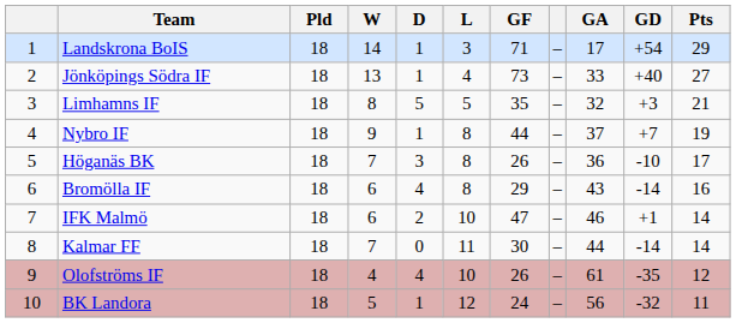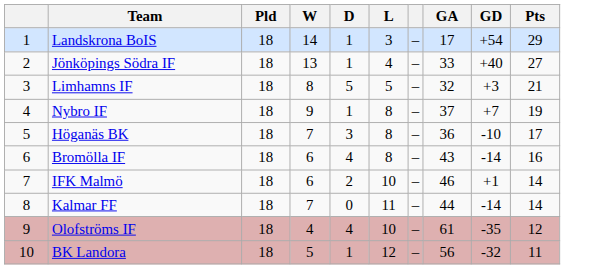 <table class="wikitable" style="text-align: center;">
 <tr>
 <th style="width: 40px;"></th>
 <th style="width: 200px;">Team</th>
 <th style="width: 45px;">Pld</th>
 <th style="width: 35px;">W</th>
 <th style="width: 35px;">D</th>
 <th style="width: 35px;">L</th>
-<th style="width: 45px;">GF</th>
 <th></th>
 <th style="width: 45px;">GA</th>
 <th style="width: 35px;">GD</th>
 <th style="width: 45px;">Pts</th>
 </tr>
 <tr style="background: #d2e6ff">
 <td>1</td>
 <td style="text-align: left;"><a href='#'>Landskrona BoIS</a></td>
 <td>18</td>
 <td>14</td>
 <td>1</td>
 <td>3</td>
-<td>71</td>
 <td>–</td>
 <td>17</td>
 <td>+54</td>
 <td>29</td>
 </tr>
 <tr>
 <td>2</td>
 <td style="text-align: left;"><a href='#'>Jönköpings Södra IF</a></td>
 <td>18</td>
 <td>13</td>
 <td>1</td>
 <td>4</td>
-<td>73</td>
 <td>–</td>
 <td>33</td>
 <td>+40</td>
 <td>27</td>
 </tr>
 <tr>
 <td>3</td>
 <td style="text-align: left;"><a href='#'>Limhamns IF</a></td>
 <td>18</td>
 <td>8</td>
 <td>5</td>
 <td>5</td>
-<td>35</td>
 <td>–</td>
 <td>32</td>
 <td>+3</td>
 <td>21</td>
 </tr>
 <tr>
 <td>4</td>
 <td style="text-align: left;"><a href='#'>Nybro IF</a></td>
 <td>18</td>
 <td>9</td>
 <td>1</td>
 <td>8</td>
-<td>44</td>
 <td>–</td>
 <td>37</td>
 <td>+7</td>
 <td>19</td>
 </tr>
 <tr>
 <td>5</td>
 <td style="text-align: left;"><a href='#'>Höganäs BK</a></td>
 <td>18</td>
 <td>7</td>
 <td>3</td>
 <td>8</td>
-<td>26</td>
 <td>–</td>
 <td>36</td>
 <td>-10</td>
 <td>17</td>
 </tr>
 <tr>
 <td>6</td>
 <td style="text-align: left;"><a href='#'>Bromölla IF</a></td>
 <td>18</td>
 <td>6</td>
 <td>4</td>
 <td>8</td>
-<td>29</td>
 <td>–</td>
 <td>43</td>
 <td>-14</td>
 <td>16</td>
 </tr>
 <tr>
 <td>7</td>
 <td style="text-align: left;"><a href='#'>IFK Malmö</a></td>
 <td>18</td>
 <td>6</td>
 <td>2</td>
 <td>10</td>
-<td>47</td>
 <td>–</td>
 <td>46</td>
 <td>+1</td>
 <td>14</td>
 </tr>
 <tr>
 <td>8</td>
 <td style="text-align: left;"><a href='#'>Kalmar FF</a></td>
 <td>18</td>
 <td>7</td>
 <td>0</td>
 <td>11</td>
-<td>30</td>
 <td>–</td>
 <td>44</td>
 <td>-14</td>
 <td>14</td>
 </tr>
 <tr style="background: #deb0b0">
 <td>9</td>
 <td style="text-align: left;"><a href='#'>Olofströms IF</a></td>
 <td>18</td>
 <td>4</td>
 <td>4</td>
 <td>10</td>
-<td>26</td>
 <td>–</td>
 <td>61</td>
 <td>-35</td>
 <td>12</td>
 </tr>
 <tr style="background: #deb0b0">
 <td>10</td>
 <td style="text-align: left;"><a href='#'>BK Landora</a></td>
 <td>18</td>
 <td>5</td>
 <td>1</td>
 <td>12</td>
-<td>24</td>
 <td>–</td>
 <td>56</td>
 <td>-32</td>
 <td>11</td>
 </tr>
 </table>
